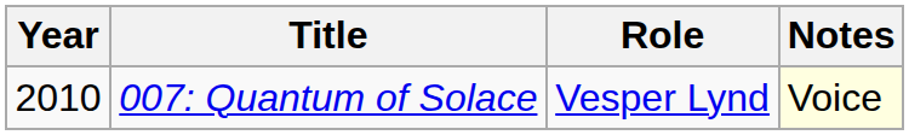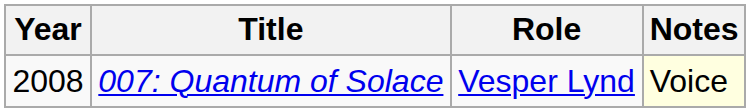 <table class="wikitable sortable">
 <tr>
 <th>Year</th>
 <th>Title</th>
 <th>Role</th>
 <th class="unsortable">Notes</th>
 </tr>
 <tr>
-<td>2010</td>
+<td>2008</td>
 <td><em><a href='#'>007: Quantum of Solace</a></em></td>
 <td><a href='#'>Vesper Lynd</a></td>
 <td style="background: lightyellow;">Voice</td>
 </tr>
 </table>
